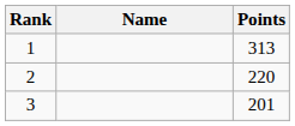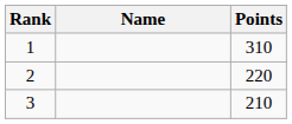 <table class="wikitable" border="1">
 <tr>
 <th width=30>Rank</th>
 <th width=150>Name</th>
 <th width=25>Points</th>
 </tr>
 <tr>
 <td align=center>1</td>
 <td></td>
-<td align=center>313</td>
+<td align=center>310</td>
 </tr>
 <tr>
 <td align=center>2</td>
 <td></td>
 <td align=center>220</td>
 </tr>
 <tr>
 <td align=center>3</td>
 <td></td>
-<td align=center>201</td>
+<td align=center>210</td>
 </tr>
 </table>
